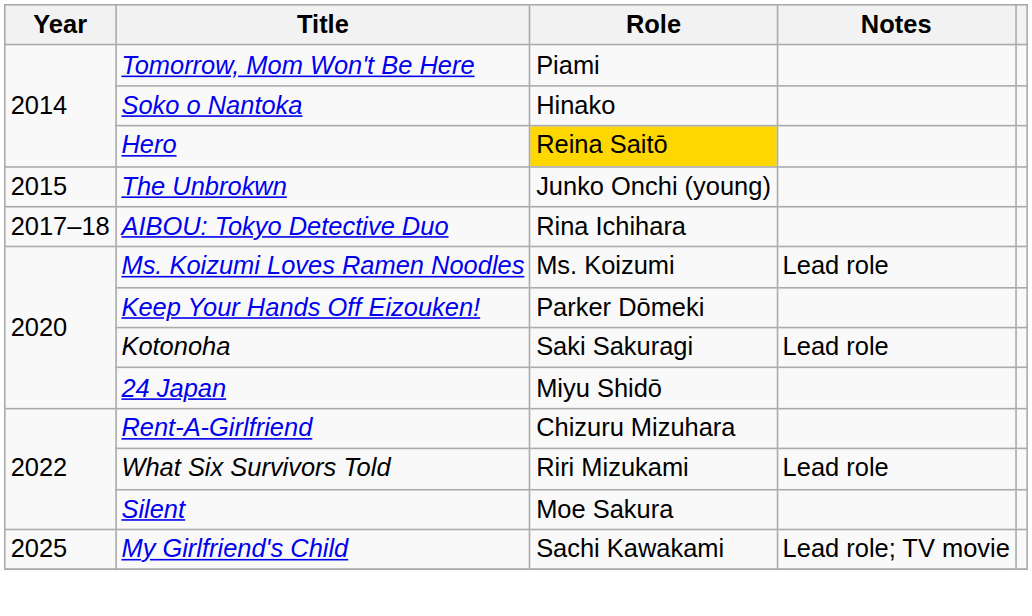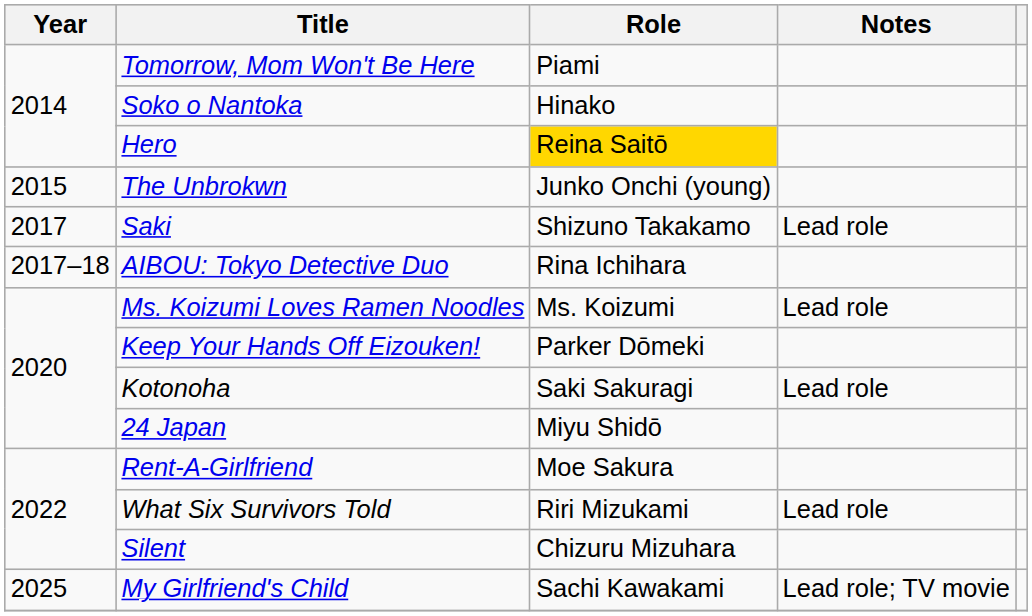 <table class="wikitable sortable">
 <tr>
 <th>Year</th>
 <th>Title</th>
 <th>Role</th>
 <th class="unsortable">Notes</th>
 <th class="unsortable"></th>
 </tr>
 <tr>
 <td rowspan="3">2014</td>
 <td><em><a href='#'>Tomorrow, Mom Won't Be Here</a></em></td>
 <td>Piami</td>
 <td></td>
 <td></td>
 </tr>
 <tr>
 <td><em><a href='#'>Soko o Nantoka</a></em></td>
 <td>Hinako</td>
 <td></td>
 <td></td>
 </tr>
 <tr>
 <td><em><a href='#'>Hero</a></em></td>
 <td style="background: gold;">Reina Saitō</td>
 <td></td>
 <td></td>
 </tr>
 <tr>
 <td>2015</td>
 <td><em><a href='#'>The Unbrokwn</a></em></td>
 <td>Junko Onchi (young)</td>
 <td></td>
+<td></td>
+</tr>
+<tr>
+<td>2017</td>
+<td><em><a href='#'>Saki</a></em></td>
+<td>Shizuno Takakamo</td>
+<td>Lead role</td>
 <td></td>
 </tr>
 <tr>
 <td>2017–18</td>
 <td><em><a href='#'>AIBOU: Tokyo Detective Duo</a></em></td>
 <td>Rina Ichihara</td>
 <td></td>
 <td></td>
 </tr>
 <tr>
 <td rowspan=4>2020</td>
 <td><em><a href='#'>Ms. Koizumi Loves Ramen Noodles</a></em></td>
 <td>Ms. Koizumi</td>
 <td>Lead role</td>
 <td></td>
 </tr>
 <tr>
 <td><em><a href='#'>Keep Your Hands Off Eizouken!</a></em></td>
 <td>Parker Dōmeki</td>
 <td></td>
 <td></td>
 </tr>
 <tr>
 <td><em>Kotonoha</em></td>
 <td>Saki Sakuragi</td>
 <td>Lead role</td>
 <td></td>
 </tr>
 <tr>
 <td><em><a href='#'>24 Japan</a></em></td>
 <td>Miyu Shidō</td>
 <td></td>
 <td></td>
 </tr>
 <tr>
 <td rowspan=3>2022</td>
 <td><em><a href='#'>Rent-A-Girlfriend</a></em></td>
-<td>Chizuru Mizuhara</td>
+<td>Moe Sakura</td>
 <td></td>
 <td></td>
 </tr>
 <tr>
 <td><em>What Six Survivors Told</em></td>
 <td>Riri Mizukami</td>
 <td>Lead role</td>
 <td></td>
 </tr>
 <tr>
 <td><em><a href='#'>Silent</a></em></td>
-<td>Moe Sakura</td>
+<td>Chizuru Mizuhara</td>
 <td></td>
 <td></td>
 </tr>
 <tr>
 <td>2025</td>
 <td><em><a href='#'>My Girlfriend's Child</a></em></td>
 <td>Sachi Kawakami</td>
 <td>Lead role; TV movie</td>
 <td></td>
 </tr>
 <tr>
 </tr>
 </table>
